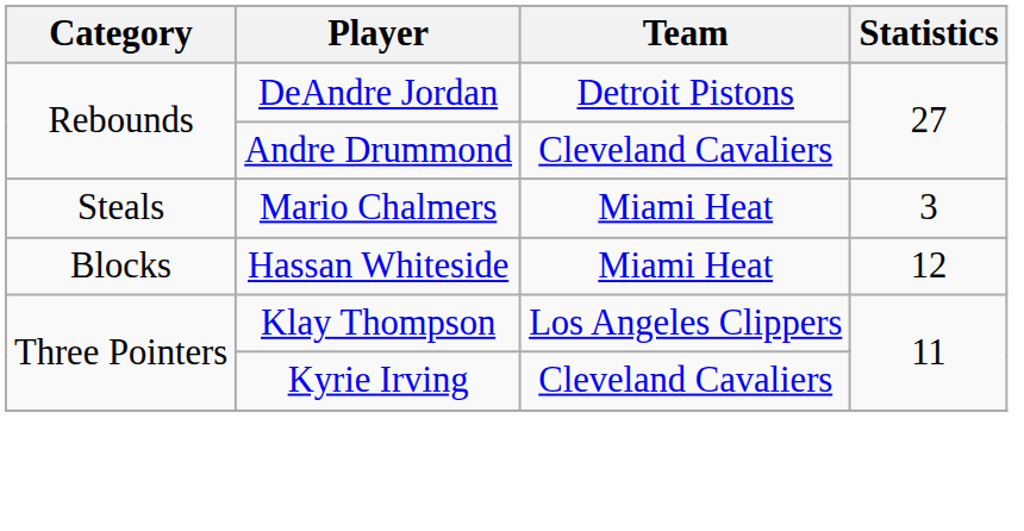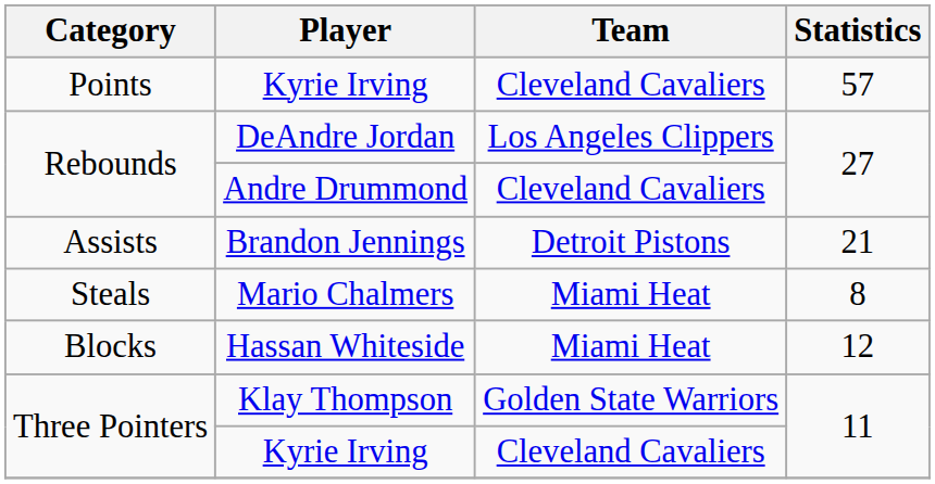 <table class="wikitable" style="text-align:center">
 <tr>
 <th>Category</th>
 <th>Player</th>
 <th>Team</th>
 <th>Statistics</th>
 </tr>
 <tr>
+<td>Points</td>
+<td><a href='#'>Kyrie Irving</a></td>
+<td><a href='#'>Cleveland Cavaliers</a></td>
+<td>57</td>
+</tr>
+<tr>
 <td rowspan=2>Rebounds</td>
 <td><a href='#'>DeAndre Jordan</a></td>
-<td><a href='#'>Detroit Pistons</a></td>
+<td><a href='#'>Los Angeles Clippers</a></td>
 <td rowspan=2>27</td>
 </tr>
 <tr>
 <td><a href='#'>Andre Drummond</a></td>
 <td><a href='#'>Cleveland Cavaliers</a></td>
 </tr>
 <tr>
+<td>Assists</td>
+<td><a href='#'>Brandon Jennings</a></td>
+<td><a href='#'>Detroit Pistons</a></td>
+<td>21</td>
+</tr>
+<tr>
 <td>Steals</td>
 <td><a href='#'>Mario Chalmers</a></td>
 <td><a href='#'>Miami Heat</a></td>
-<td>3</td>
+<td>8</td>
 </tr>
 <tr>
 <td>Blocks</td>
 <td><a href='#'>Hassan Whiteside</a></td>
 <td><a href='#'>Miami Heat</a></td>
 <td>12</td>
 </tr>
 <tr>
 <td rowspan=2>Three Pointers</td>
 <td><a href='#'>Klay Thompson</a></td>
-<td><a href='#'>Los Angeles Clippers</a></td>
+<td><a href='#'>Golden State Warriors</a></td>
 <td rowspan=2>11</td>
 </tr>
 <tr>
 <td><a href='#'>Kyrie Irving</a></td>
 <td><a href='#'>Cleveland Cavaliers</a></td>
 </tr>
 <tr>
 </tr>
 </table>
